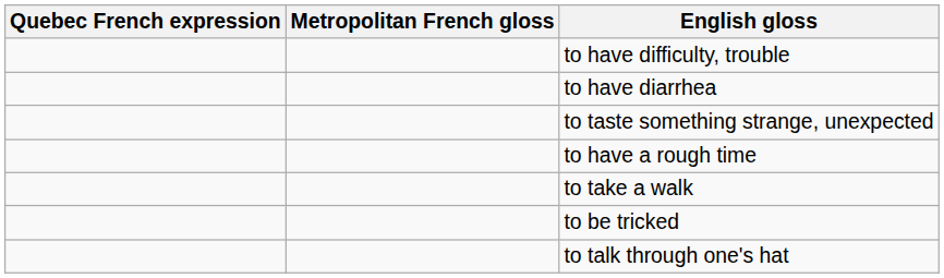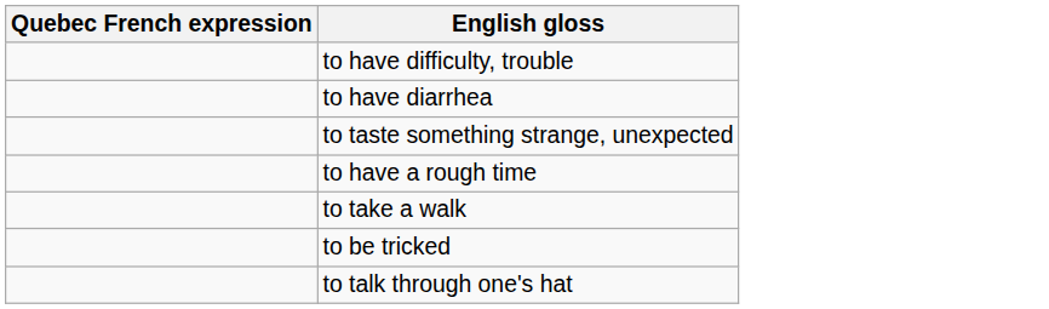 <table class="wikitable">
 <tr>
 <th>Quebec French expression</th>
-<th>Metropolitan French gloss</th>
 <th>English gloss</th>
 </tr>
 <tr>
-<td></td>
 <td></td>
 <td>to have difficulty, trouble</td>
 </tr>
 <tr>
 <td></td>
-<td></td>
 <td>to have diarrhea</td>
 </tr>
 <tr>
-<td></td>
 <td></td>
 <td>to taste something strange, unexpected</td>
 </tr>
 <tr>
 <td></td>
-<td></td>
 <td>to have a rough time</td>
 </tr>
 <tr>
-<td></td>
 <td></td>
 <td>to take a walk</td>
 </tr>
 <tr>
 <td></td>
-<td></td>
 <td>to be tricked</td>
 </tr>
 <tr>
 <td></td>
-<td></td>
 <td>to talk through one's hat</td>
 </tr>
 </table>
